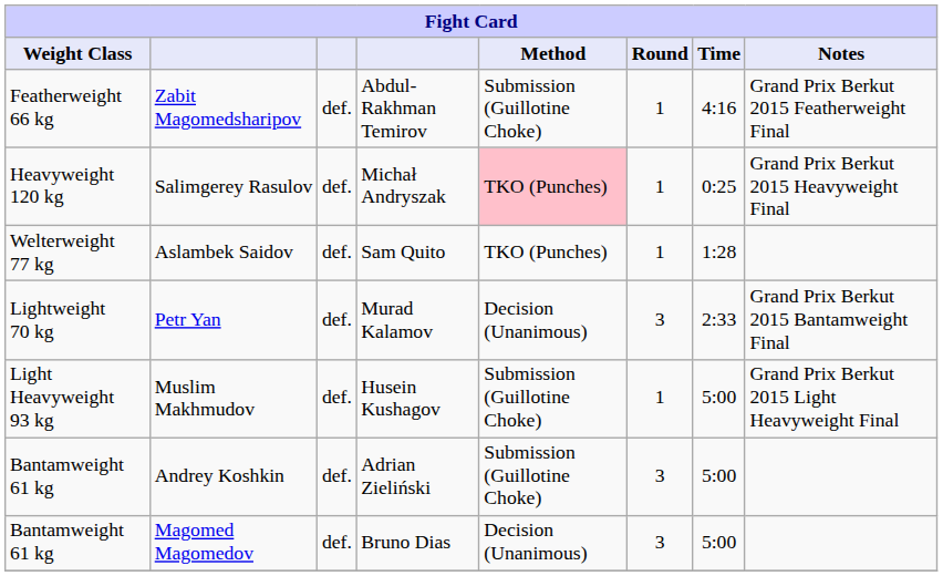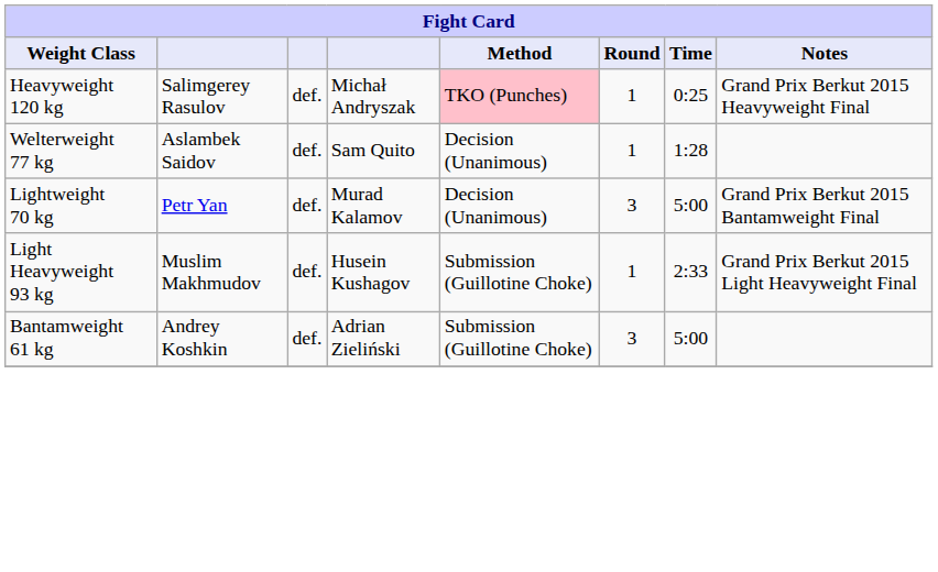 <table class="wikitable" style="font-size: 80%;">
 <tr>
 <th colspan="8" style="background-color: #ccf; color: #000080; text-align: center;"><strong>Fight Card</strong></th>
 </tr>
 <tr>
 <th colspan="1" style="background-color: #E6E8FA; color: #000000; text-align: center;">Weight Class</th>
 <th colspan="1" style="background-color: #E6E8FA; color: #000000; text-align: center;"></th>
 <th colspan="1" style="background-color: #E6E8FA; color: #000000; text-align: center;"></th>
 <th colspan="1" style="background-color: #E6E8FA; color: #000000; text-align: center;"></th>
 <th colspan="1" style="background-color: #E6E8FA; color: #000000; text-align: center;">Method</th>
 <th colspan="1" style="background-color: #E6E8FA; color: #000000; text-align: center;">Round</th>
 <th colspan="1" style="background-color: #E6E8FA; color: #000000; text-align: center;">Time</th>
 <th colspan="1" style="background-color: #E6E8FA; color: #000000; text-align: center;">Notes</th>
-</tr>
-<tr>
-<td>Featherweight 66 kg</td>
-<td> <a href='#'>Zabit Magomedsharipov</a></td>
-<td>def.</td>
-<td> Abdul-Rakhman Temirov</td>
-<td>Submission (Guillotine Choke)</td>
-<td align=center>1</td>
-<td align=center>4:16</td>
-<td>Grand Prix Berkut 2015 Featherweight Final</td>
 </tr>
 <tr>
 <td>Heavyweight 120 kg</td>
 <td> Salimgerey Rasulov</td>
 <td>def.</td>
 <td> Michał Andryszak</td>
 <td style="background: pink;">TKO (Punches)</td>
 <td align=center>1</td>
 <td align=center>0:25</td>
 <td>Grand Prix Berkut 2015 Heavyweight Final</td>
 </tr>
 <tr>
 <td>Welterweight 77 kg</td>
 <td> Aslambek Saidov</td>
 <td>def.</td>
 <td> Sam Quito</td>
-<td>TKO (Punches)</td>
+<td>Decision (Unanimous)</td>
 <td align=center>1</td>
 <td align=center>1:28</td>
 <td></td>
 </tr>
 <tr>
 <td>Lightweight 70 kg</td>
 <td> <a href='#'>Petr Yan</a></td>
 <td>def.</td>
 <td> Murad Kalamov</td>
 <td>Decision (Unanimous)</td>
 <td align=center>3</td>
-<td align=center>2:33</td>
+<td align=center>5:00</td>
 <td>Grand Prix Berkut 2015 Bantamweight Final</td>
 </tr>
 <tr>
 <td>Light Heavyweight 93 kg</td>
 <td> Muslim Makhmudov</td>
 <td>def.</td>
 <td> Husein Kushagov</td>
 <td>Submission (Guillotine Choke)</td>
 <td align=center>1</td>
-<td align=center>5:00</td>
+<td align=center>2:33</td>
 <td>Grand Prix Berkut 2015 Light Heavyweight Final</td>
 </tr>
 <tr>
 <td>Bantamweight 61 kg</td>
 <td> Andrey Koshkin</td>
 <td>def.</td>
 <td> Adrian Zieliński</td>
 <td>Submission (Guillotine Choke)</td>
 <td align=center>3</td>
 <td align=center>5:00</td>
 <td></td>
 </tr>
 <tr>
-<td>Bantamweight 61 kg</td>
-<td> <a href='#'>Magomed Magomedov</a></td>
-<td>def.</td>
-<td> Bruno Dias</td>
-<td>Decision (Unanimous)</td>
-<td align=center>3</td>
-<td align=center>5:00</td>
-<td></td>
-</tr>
-<tr>
 </tr>
 </table>
